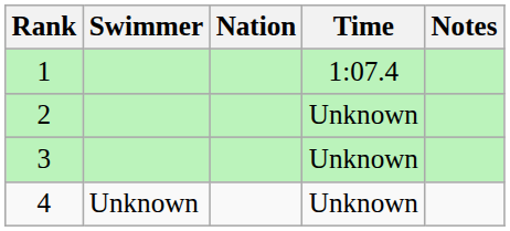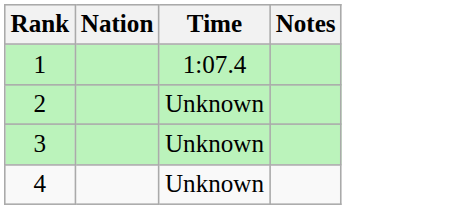 <table class="wikitable sortable" style="text-align:center">
 <tr>
 <th>Rank</th>
-<th>Swimmer</th>
 <th>Nation</th>
 <th>Time</th>
 <th>Notes</th>
 </tr>
 <tr bgcolor=BBF3BB>
 <td>1</td>
 <td align=left></td>
-<td align=left></td>
 <td>1:07.4</td>
 <td></td>
 </tr>
 <tr bgcolor=BBF3BB>
 <td>2</td>
-<td align=left></td>
 <td align=left></td>
 <td>Unknown</td>
 <td></td>
 </tr>
 <tr bgcolor=BBF3BB>
 <td>3</td>
 <td align=left></td>
-<td align=left></td>
 <td>Unknown</td>
 <td></td>
 </tr>
 <tr>
 <td>4</td>
-<td align=left>Unknown</td>
 <td align=left></td>
 <td>Unknown</td>
 <td></td>
 </tr>
 </table>
